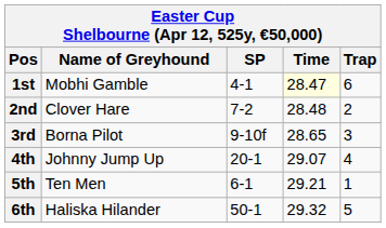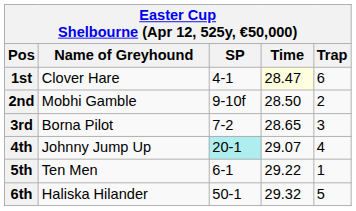 <table class="wikitable">
 <tr>
 <th colspan="6"><a href='#'>Easter Cup</a><br><a href='#'>Shelbourne</a> (Apr 12, 525y, €50,000)</th>
 </tr>
 <tr>
 <th width=30>Pos</th>
 <th width=180>Name of Greyhound</th>
 <th width=50>SP</th>
 <th width=50>Time</th>
 <th width=30>Trap</th>
 </tr>
 <tr>
 <th>1st</th>
-<td>Mobhi Gamble </td>
+<td>Clover Hare</td>
 <td>4-1</td>
 <td style="background: lightyellow;">28.47</td>
 <td>6</td>
 </tr>
 <tr>
 <th>2nd</th>
-<td>Clover Hare</td>
-<td>7-2</td>
-<td>28.48</td>
+<td>Mobhi Gamble </td>
+<td>9-10f</td>
+<td>28.50</td>
 <td>2</td>
 </tr>
 <tr>
 <th>3rd</th>
 <td>Borna Pilot</td>
-<td>9-10f</td>
+<td>7-2</td>
 <td>28.65</td>
 <td>3</td>
 </tr>
 <tr>
 <th>4th</th>
 <td>Johnny Jump Up</td>
-<td>20-1</td>
+<td style="background: paleturquoise;">20-1</td>
 <td>29.07</td>
 <td>4</td>
 </tr>
 <tr>
 <th>5th</th>
 <td>Ten Men</td>
 <td>6-1</td>
-<td>29.21</td>
+<td>29.22</td>
 <td>1</td>
 </tr>
 <tr>
 <th>6th</th>
 <td>Haliska Hilander</td>
 <td>50-1</td>
 <td>29.32</td>
 <td>5</td>
 </tr>
 </table>
